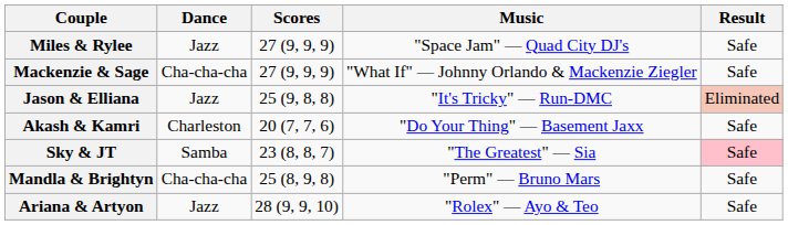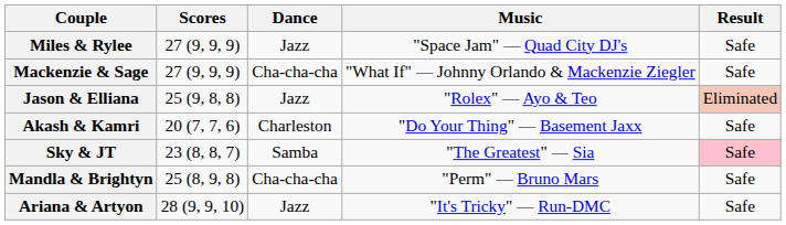 <table class="wikitable sortable" style="text-align:center;">
 <tr>
 <th scope="col">Couple</th>
+<th scope="col">Scores</th>
 <th scope="col">Dance</th>
-<th scope="col">Scores</th>
 <th scope="col" class="unsortable">Music</th>
 <th scope="col" class="unsortable">Result</th>
 </tr>
 <tr>
 <th scope="row">Miles & Rylee</th>
+<td>27 (9, 9, 9)</td>
 <td>Jazz</td>
-<td>27 (9, 9, 9)</td>
 <td>"Space Jam" — <a href='#'>Quad City DJ's</a></td>
 <td>Safe</td>
 </tr>
 <tr>
 <th scope="row">Mackenzie & Sage</th>
+<td>27 (9, 9, 9)</td>
 <td>Cha-cha-cha</td>
-<td>27 (9, 9, 9)</td>
 <td>"What If" — Johnny Orlando & <a href='#'>Mackenzie Ziegler</a></td>
 <td>Safe</td>
 </tr>
 <tr>
 <th scope="row">Jason & Elliana</th>
+<td>25 (9, 8, 8)</td>
 <td>Jazz</td>
-<td>25 (9, 8, 8)</td>
-<td>"<a href='#'>It's Tricky</a>" — <a href='#'>Run-DMC</a></td>
+<td>"<a href='#'>Rolex</a>" — <a href='#'>Ayo & Teo</a></td>
 <td bgcolor=f4c7b8>Eliminated</td>
 </tr>
 <tr>
 <th scope="row">Akash & Kamri</th>
+<td>20 (7, 7, 6)</td>
 <td>Charleston</td>
-<td>20 (7, 7, 6)</td>
 <td>"<a href='#'>Do Your Thing</a>" — <a href='#'>Basement Jaxx</a></td>
 <td>Safe</td>
 </tr>
 <tr>
 <th scope="row">Sky & JT</th>
+<td>23 (8, 8, 7)</td>
 <td>Samba</td>
-<td>23 (8, 8, 7)</td>
 <td>"<a href='#'>The Greatest</a>" — <a href='#'>Sia</a></td>
 <td style="background: pink;">Safe</td>
 </tr>
 <tr>
 <th scope="row">Mandla & Brightyn</th>
+<td>25 (8, 9, 8)</td>
 <td>Cha-cha-cha</td>
-<td>25 (8, 9, 8)</td>
 <td>"Perm" — <a href='#'>Bruno Mars</a></td>
 <td>Safe</td>
 </tr>
 <tr>
 <th scope="row">Ariana & Artyon</th>
+<td>28 (9, 9, 10)</td>
 <td>Jazz</td>
-<td>28 (9, 9, 10)</td>
-<td>"<a href='#'>Rolex</a>" — <a href='#'>Ayo & Teo</a></td>
+<td>"<a href='#'>It's Tricky</a>" — <a href='#'>Run-DMC</a></td>
 <td>Safe</td>
 </tr>
 </table>
